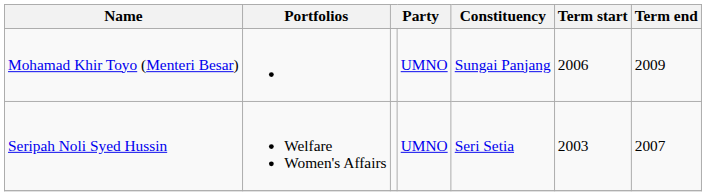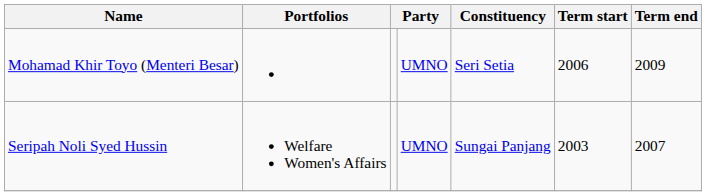 <table class="wikitable">
 <tr>
 <th>Name</th>
 <th>Portfolios</th>
 <th colspan=2>Party</th>
 <th>Constituency</th>
 <th>Term start</th>
 <th>Term end</th>
 </tr>
 <tr>
 <td><a href='#'>Mohamad Khir Toyo</a> (<a href='#'>Menteri Besar</a>)</td>
 <td><br><ul><li></li></ul></td>
 <td bgcolor=></td>
 <td><a href='#'>UMNO</a></td>
-<td><a href='#'>Sungai Panjang</a></td>
+<td><a href='#'>Seri Setia</a></td>
 <td>2006</td>
 <td>2009</td>
 </tr>
 <tr>
 <td><a href='#'>Seripah Noli Syed Hussin</a></td>
 <td><br><ul><li>Welfare</li><li>Women's Affairs</li></ul></td>
 <td bgcolor=></td>
 <td><a href='#'>UMNO</a></td>
-<td><a href='#'>Seri Setia</a></td>
+<td><a href='#'>Sungai Panjang</a></td>
 <td>2003</td>
 <td>2007</td>
 </tr>
 <tr>
 </tr>
 </table>
